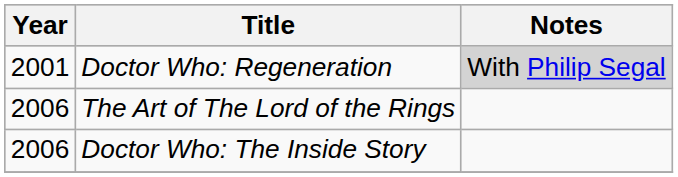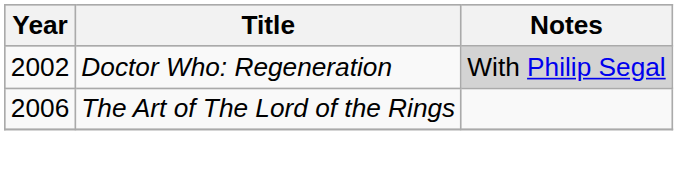 <table class="wikitable sortable">
 <tr>
 <th>Year</th>
 <th>Title</th>
 <th>Notes</th>
 </tr>
 <tr>
-<td>2001</td>
+<td>2002</td>
 <td><em>Doctor Who: Regeneration</em></td>
 <td style="background: lightgrey;">With <a href='#'>Philip Segal</a></td>
 </tr>
 <tr>
 <td>2006</td>
 <td><em>The Art of The Lord of the Rings</em></td>
 <td></td>
 </tr>
 <tr>
-<td>2006</td>
-<td><em>Doctor Who: The Inside Story</em></td>
-<td></td>
-</tr>
-<tr>
 </tr>
 </table>
